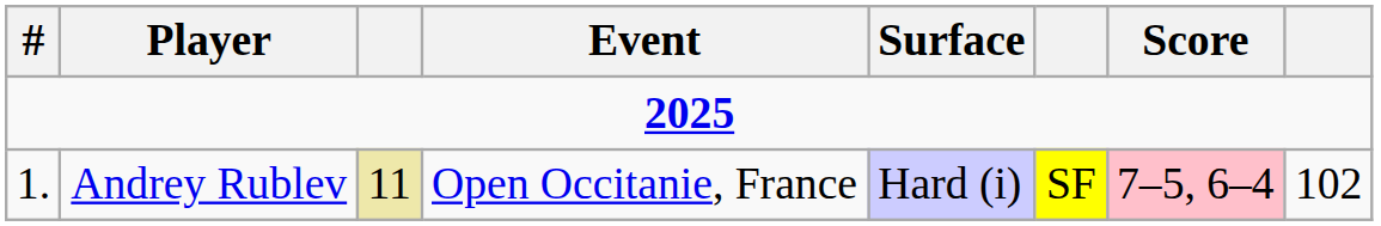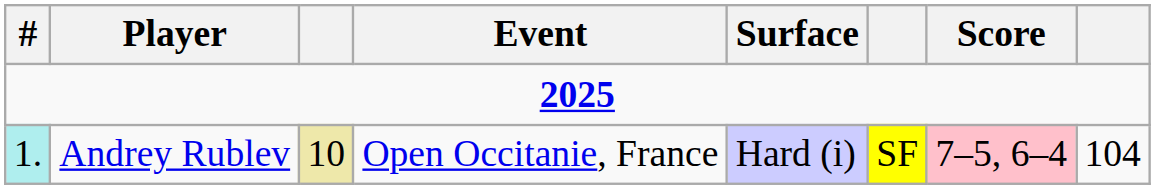 <table class="wikitable sortable">
 <tr>
 <th class="unsortable">#</th>
 <th>Player</th>
 <th></th>
 <th>Event</th>
 <th>Surface</th>
 <th class="unsortable"></th>
 <th class="unsortable">Score</th>
 <th class="unsortable"></th>
 </tr>
 <tr>
 <td colspan=8 style=text-align:center><strong><a href='#'>2025</a></strong></td>
 </tr>
 <tr>
-<td>1.</td>
+<td style="background: paleturquoise;">1.</td>
 <td> <a href='#'>Andrey Rublev</a></td>
-<td align=center bgcolor=eee8aa>11</td>
+<td align=center bgcolor=eee8aa>10</td>
 <td><a href='#'>Open Occitanie</a>, France</td>
 <td bgcolor=ccccff>Hard (i)</td>
 <td bgcolor=yellow>SF</td>
 <td style="background: pink;">7–5, 6–4</td>
-<td align=center>102</td>
+<td align=center>104</td>
 </tr>
 </table>
